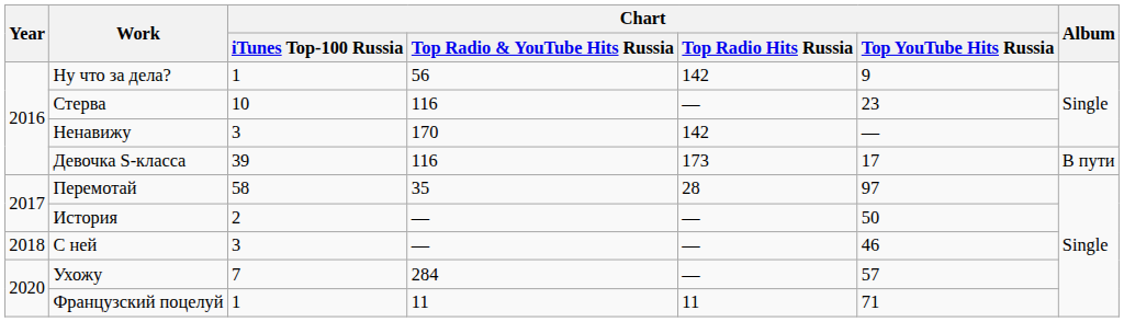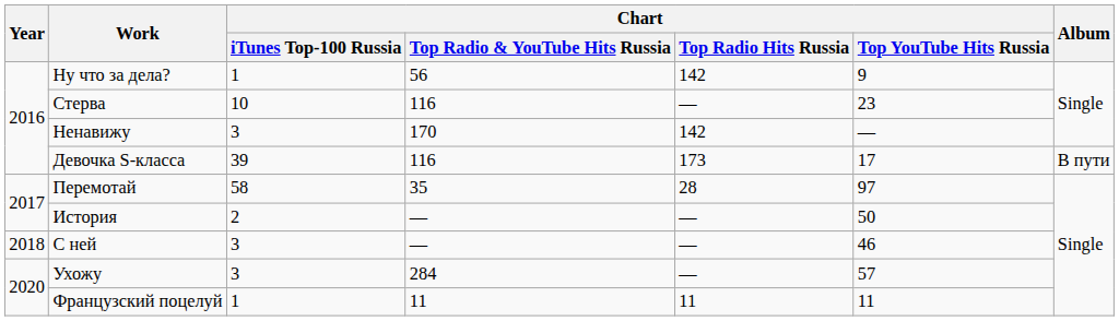 <table class="wikitable">
 <tr>
 <th rowspan="2">Year</th>
 <th rowspan="2">Work</th>
 <th colspan="4">Chart</th>
 <th rowspan="2">Album</th>
 </tr>
 <tr>
 <th><a href='#'>iTunes</a> Top-100 Russia</th>
 <th><a href='#'>Top Radio & YouTube Hits</a> Russia</th>
 <th><a href='#'>Top Radio Hits</a> Russia</th>
 <th><a href='#'>Top YouTube Hits</a> Russia</th>
 </tr>
 <tr>
 <td rowspan="4">2016</td>
 <td>Ну что за дела?</td>
 <td>1</td>
 <td>56</td>
 <td>142</td>
 <td>9</td>
 <td rowspan="3">Single</td>
 </tr>
 <tr>
 <td>Стерва</td>
 <td>10</td>
 <td>116</td>
 <td>—</td>
 <td>23</td>
 </tr>
 <tr>
 <td>Ненавижу</td>
 <td>3</td>
 <td>170</td>
 <td>142</td>
 <td>—</td>
 </tr>
 <tr>
 <td>Девочка S-класса</td>
 <td>39</td>
 <td>116</td>
 <td>173</td>
 <td>17</td>
 <td>В пути</td>
 </tr>
 <tr>
 <td rowspan="2">2017</td>
 <td>Перемотай</td>
 <td>58</td>
 <td>35</td>
 <td>28</td>
 <td>97</td>
 <td rowspan="5">Single</td>
 </tr>
 <tr>
 <td>История</td>
 <td>2</td>
 <td>—</td>
 <td>—</td>
 <td>50</td>
 </tr>
 <tr>
 <td>2018</td>
 <td>С ней</td>
 <td>3</td>
 <td>—</td>
 <td>—</td>
 <td>46</td>
 </tr>
 <tr>
 <td rowspan="2">2020</td>
 <td>Ухожу</td>
-<td>7</td>
+<td>3</td>
 <td>284</td>
 <td>—</td>
 <td>57</td>
 </tr>
 <tr>
 <td>Французский поцелуй</td>
 <td>1</td>
 <td>11</td>
 <td>11</td>
-<td>71</td>
+<td>11</td>
 </tr>
 </table>
